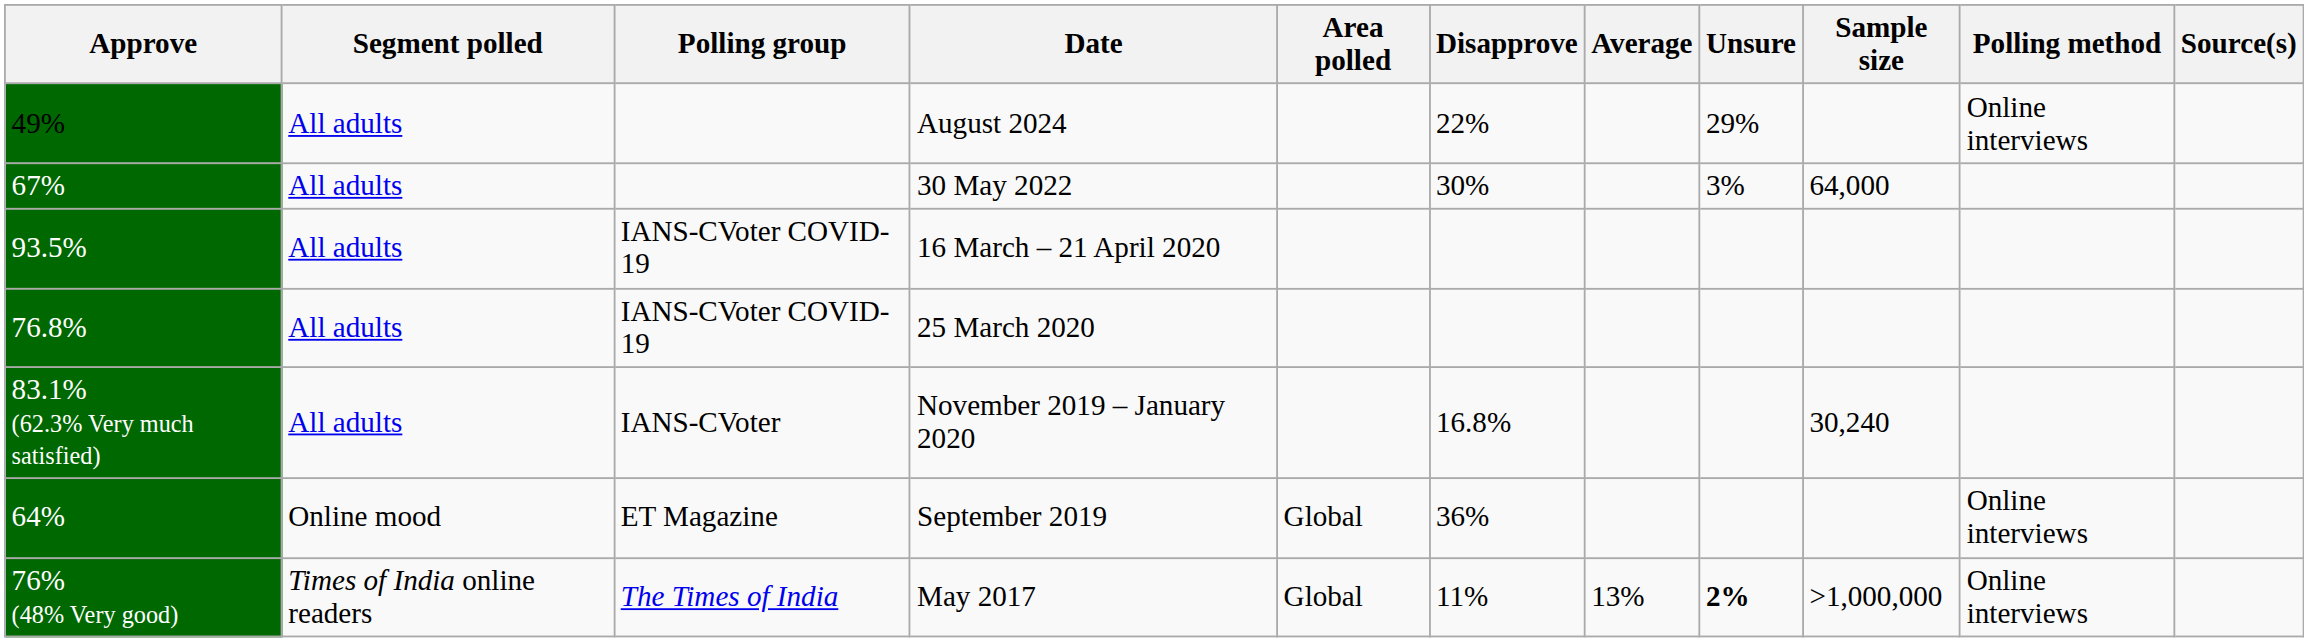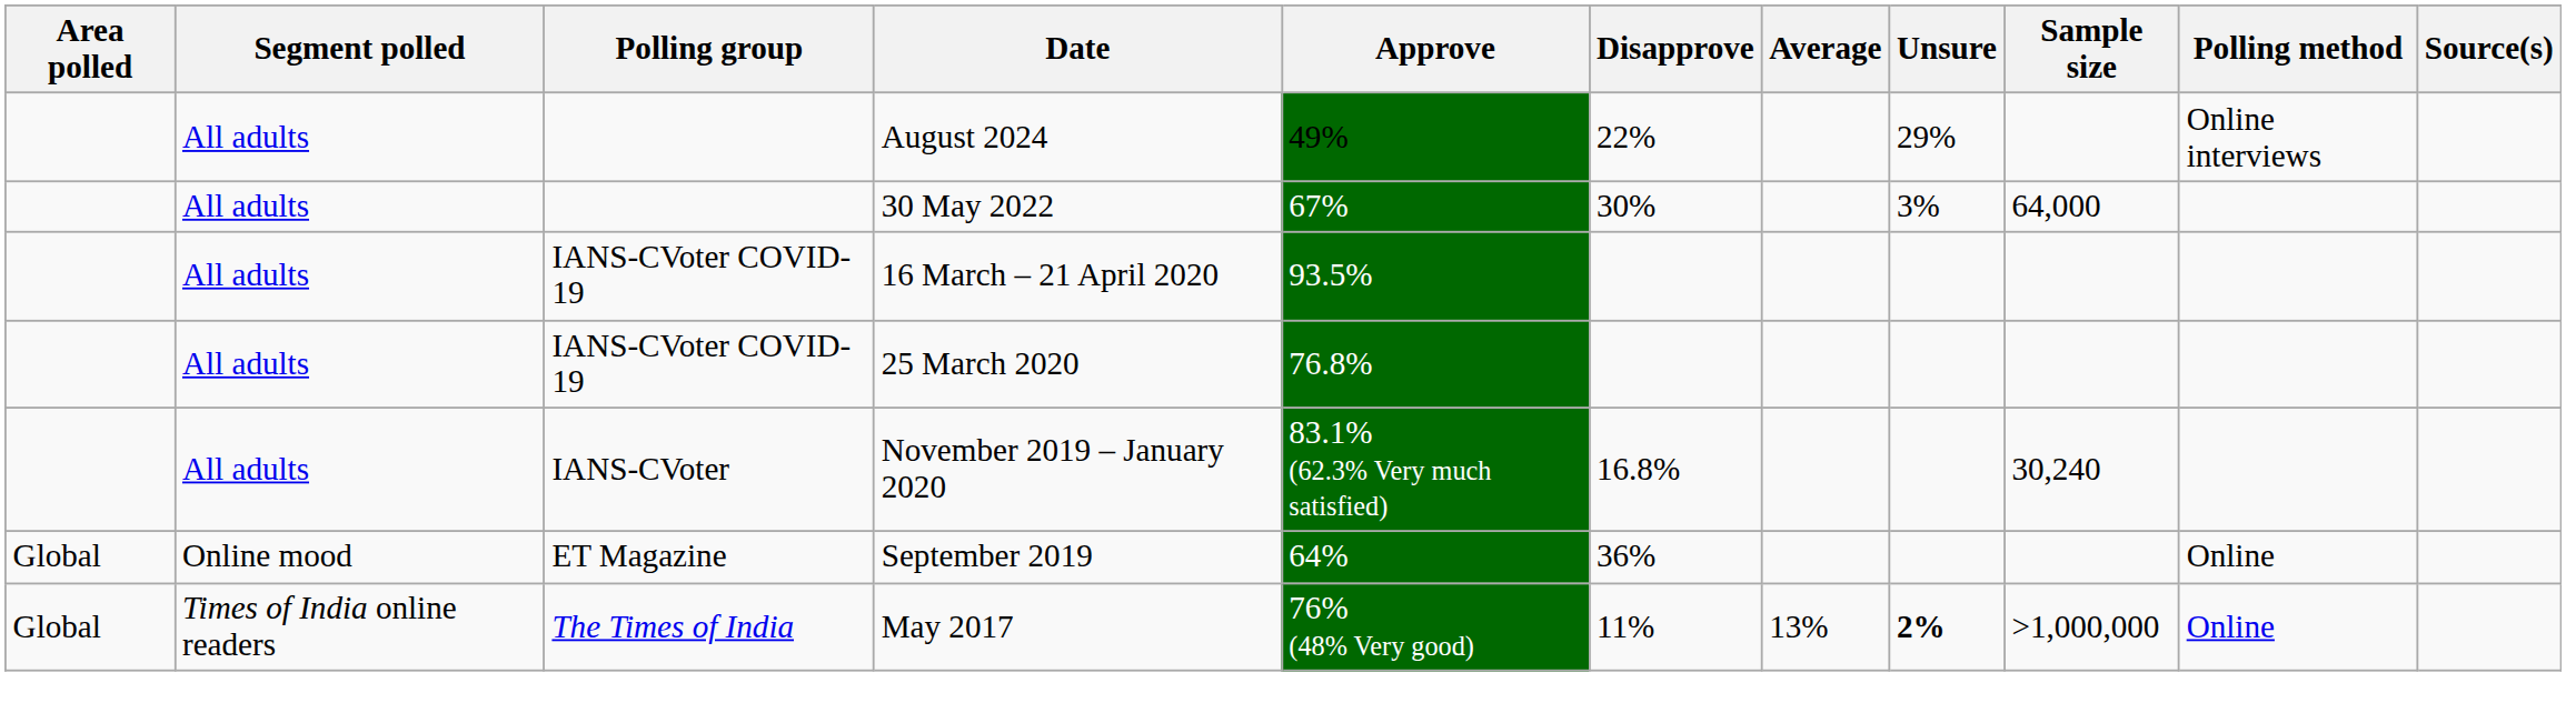 <table class="sortable wikitable static-row-numbers" style="width:100%;">
 <tr style="background:#CCCC;">
-<th>Approve</th>
+<th>Area polled</th>
 <th>Segment polled</th>
 <th>Polling group</th>
 <th>Date</th>
-<th>Area polled</th>
+<th>Approve</th>
 <th>Disapprove</th>
 <th>Average</th>
 <th>Unsure</th>
 <th>Sample size</th>
 <th>Polling method</th>
 <th>Source(s)</th>
 </tr>
 <tr>
-<td style="background:#006800; color: black">49%</td>
+<td></td>
 <td><a href='#'>All adults</a></td>
 <td><br></td>
 <td>August 2024</td>
-<td></td>
+<td style="background:#006800; color: black">49%</td>
 <td>22%</td>
 <td></td>
 <td>29%</td>
 <td></td>
 <td>Online interviews</td>
 <td></td>
 </tr>
 <tr>
-<td style="background:#006800; color: white">67%</td>
+<td></td>
 <td><a href='#'>All adults</a></td>
 <td></td>
 <td>30 May 2022</td>
-<td></td>
+<td style="background:#006800; color: white">67%</td>
 <td>30%</td>
 <td></td>
 <td>3%</td>
 <td>64,000</td>
 <td></td>
 <td></td>
 </tr>
 <tr>
-<td style="background:#006800; color: white">93.5%<br></td>
+<td></td>
 <td><a href='#'>All adults</a></td>
 <td>IANS-CVoter COVID-19</td>
 <td>16 March – 21 April 2020</td>
-<td></td>
+<td style="background:#006800; color: white">93.5%<br></td>
 <td></td>
 <td></td>
 <td></td>
 <td></td>
 <td></td>
 <td></td>
 </tr>
 <tr>
-<td style="background:#006800; color: white">76.8%<br></td>
+<td></td>
 <td><a href='#'>All adults</a></td>
 <td>IANS-CVoter COVID-19</td>
 <td>25 March 2020</td>
-<td></td>
+<td style="background:#006800; color: white">76.8%<br></td>
 <td></td>
 <td></td>
 <td></td>
 <td></td>
 <td></td>
 <td></td>
 </tr>
 <tr>
-<td style="background:#006800; color: white">83.1%<br><small>(62.3% Very much satisfied)</small></td>
+<td></td>
 <td><a href='#'>All adults</a></td>
 <td>IANS-CVoter</td>
 <td>November 2019 – January 2020</td>
-<td></td>
+<td style="background:#006800; color: white">83.1%<br><small>(62.3% Very much satisfied)</small></td>
 <td>16.8%</td>
 <td></td>
 <td></td>
 <td>30,240</td>
 <td></td>
 <td></td>
 </tr>
 <tr>
-<td style="background:#006800; color: white">64%<br></td>
+<td>Global</td>
 <td>Online mood</td>
 <td>ET Magazine</td>
 <td>September 2019</td>
-<td>Global</td>
+<td style="background:#006800; color: white">64%<br></td>
 <td>36%</td>
 <td></td>
 <td></td>
 <td></td>
-<td>Online interviews</td>
+<td>Online</td>
 <td></td>
 </tr>
 <tr>
-<td style="background:#006800; color: white">76%<br><small>(48% Very good)</small></td>
+<td>Global</td>
 <td><em>Times of India</em> online readers</td>
 <td><em><a href='#'>The Times of India</a></em></td>
 <td>May 2017</td>
-<td>Global</td>
+<td style="background:#006800; color: white">76%<br><small>(48% Very good)</small></td>
 <td>11%</td>
 <td>13%</td>
 <td><strong>2%</strong></td>
 <td>>1,000,000</td>
-<td>Online interviews</td>
+<td><a href='#'>Online</a></td>
 <td></td>
 </tr>
 </table>
